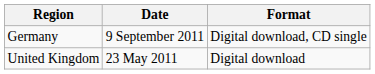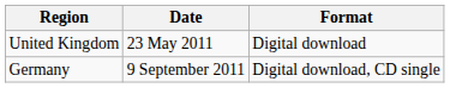 <table class=wikitable>
 <tr>
 <th>Region</th>
 <th>Date</th>
 <th>Format</th>
 </tr>
 <tr>
+<td>United Kingdom</td>
+<td>23 May 2011</td>
+<td>Digital download</td>
+</tr>
+<tr>
 <td>Germany</td>
 <td>9 September 2011</td>
 <td>Digital download, CD single</td>
 </tr>
-<tr>
-<td>United Kingdom</td>
-<td>23 May 2011</td>
-<td>Digital download</td>
-</tr>
 </table>
